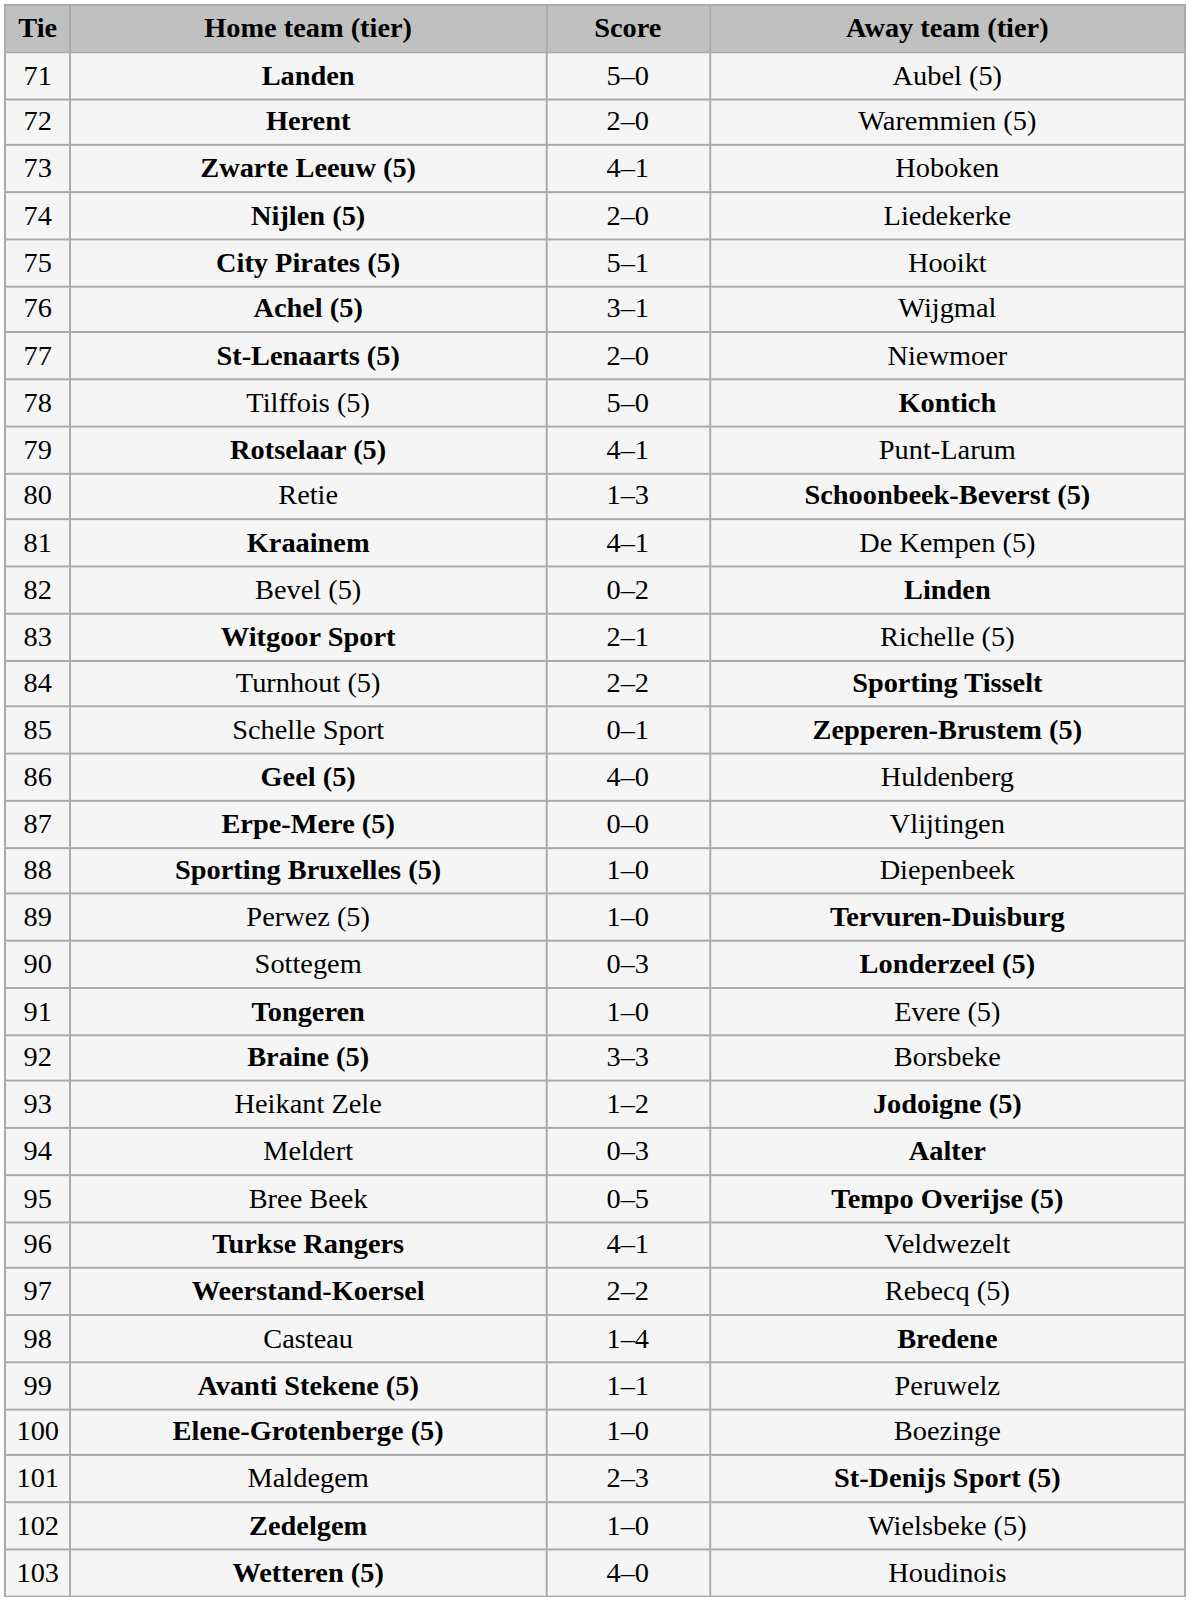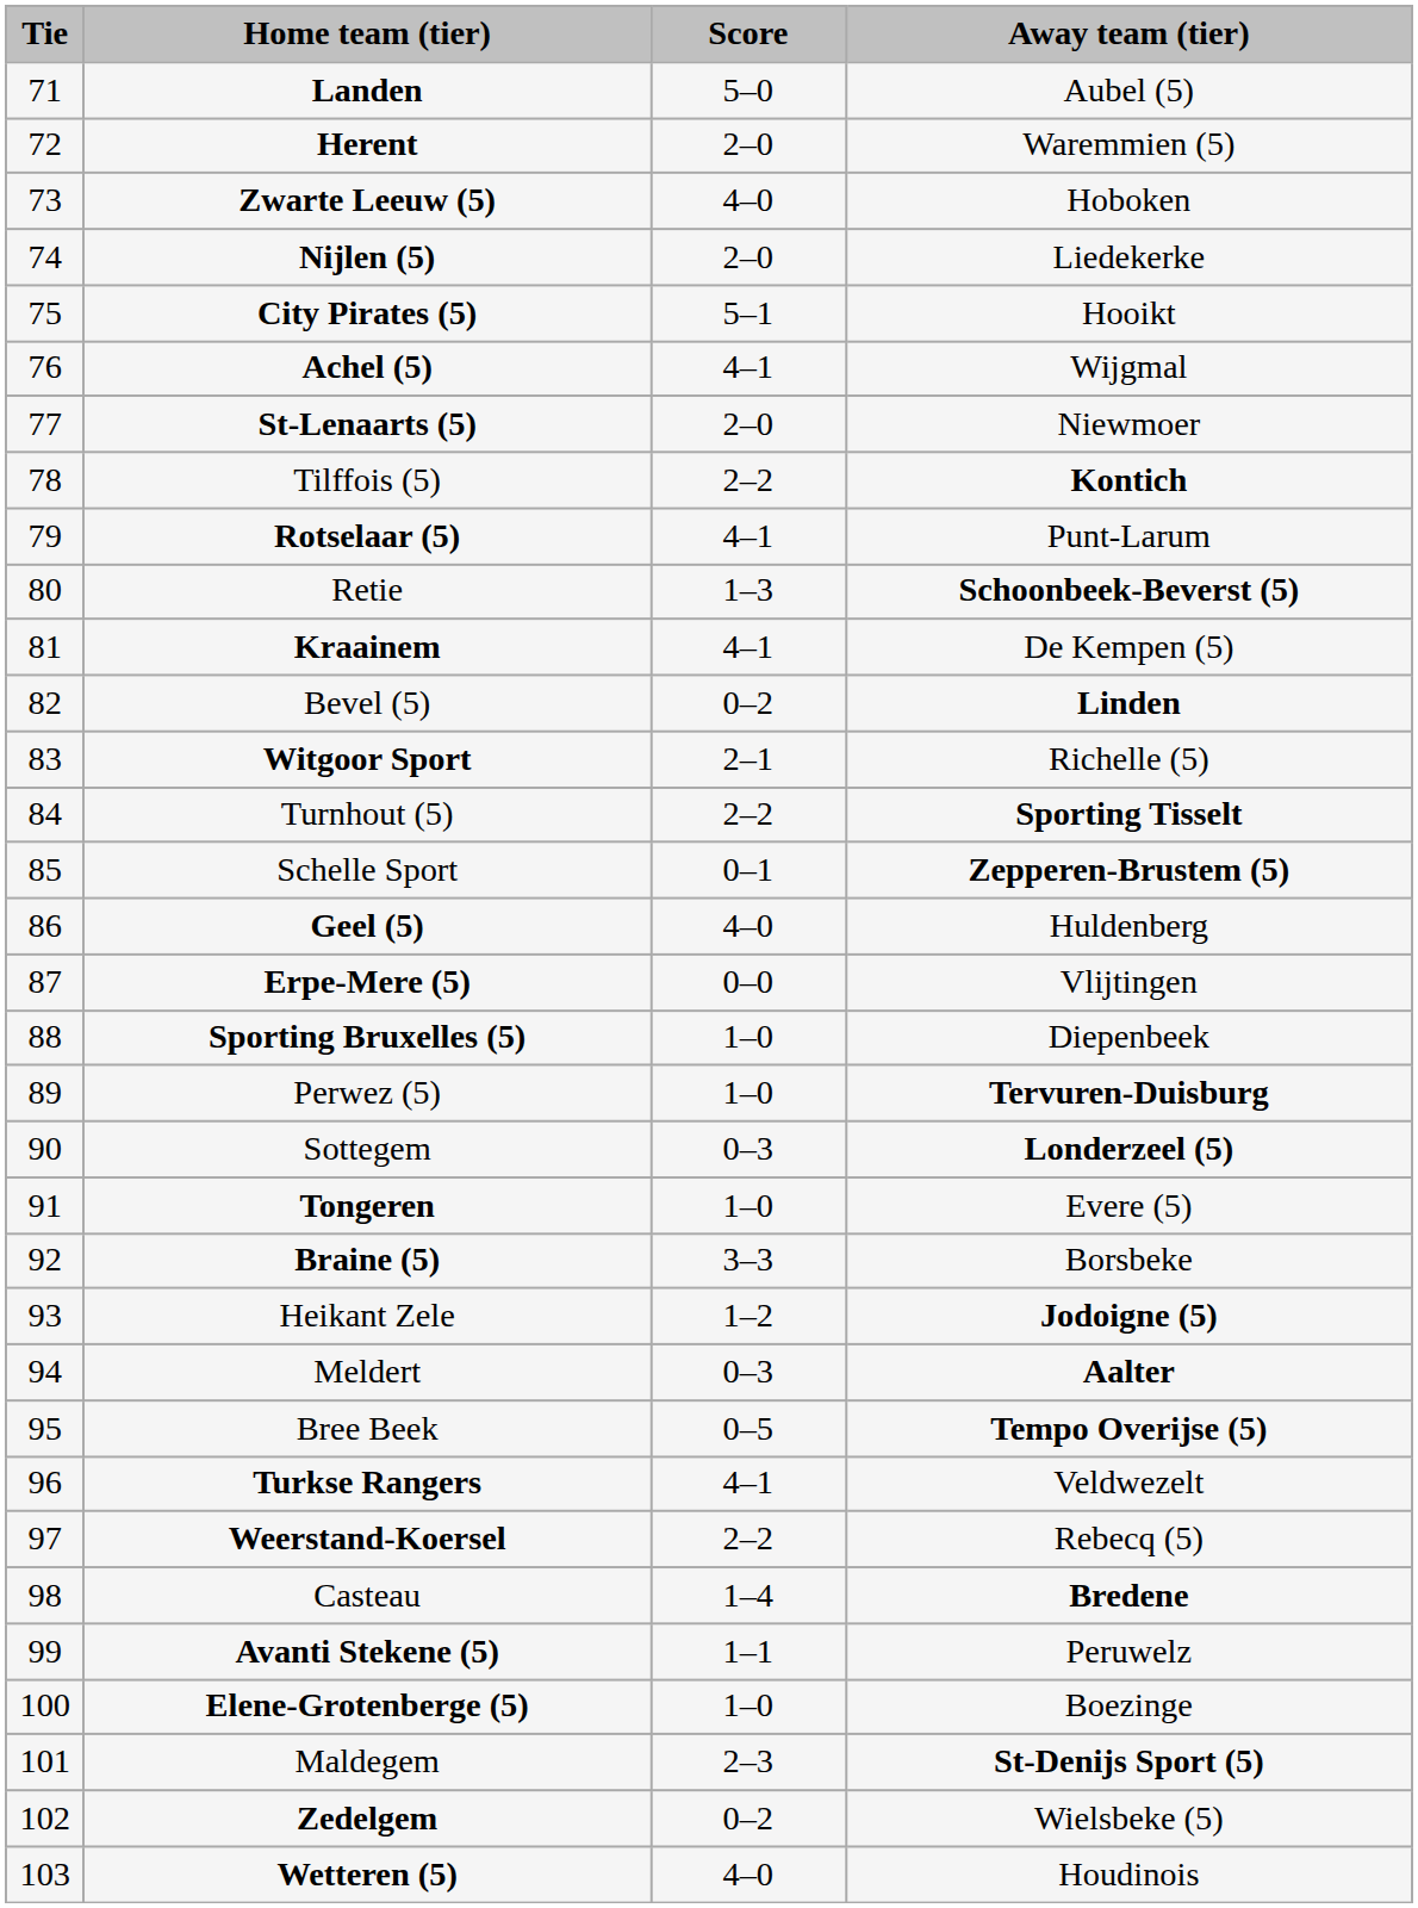 <table class="wikitable" style="width: 600px; background:WhiteSmoke; text-align:center; font-size:90%">
 <tr>
 <td scope="col" style="width:  5.00%; background:silver;"><strong>Tie</strong></td>
 <td scope="col" style="width: 36.25%; background:silver;"><strong>Home team (tier)</strong></td>
 <td scope="col" style="width: 12.50%; background:silver;"><strong>Score</strong></td>
 <td scope="col" style="width: 36.25%; background:silver;"><strong>Away team (tier)</strong></td>
 </tr>
 <tr>
 <td>71</td>
 <td><strong>Landen</strong></td>
 <td>5–0</td>
 <td>Aubel (5)</td>
 </tr>
 <tr>
 <td>72</td>
 <td><strong>Herent</strong></td>
 <td>2–0</td>
 <td>Waremmien (5)</td>
 </tr>
 <tr>
 <td>73</td>
 <td><strong>Zwarte Leeuw (5)</strong></td>
-<td>4–1</td>
+<td>4–0</td>
 <td>Hoboken</td>
 </tr>
 <tr>
 <td>74</td>
 <td><strong>Nijlen (5)</strong></td>
 <td>2–0</td>
 <td>Liedekerke</td>
 </tr>
 <tr>
 <td>75</td>
 <td><strong>City Pirates (5)</strong></td>
 <td>5–1</td>
 <td>Hooikt</td>
 </tr>
 <tr>
 <td>76</td>
 <td><strong>Achel (5)</strong></td>
-<td>3–1</td>
+<td>4–1</td>
 <td>Wijgmal</td>
 </tr>
 <tr>
 <td>77</td>
 <td><strong>St-Lenaarts (5)</strong></td>
 <td>2–0</td>
 <td>Niewmoer</td>
 </tr>
 <tr>
 <td>78</td>
 <td>Tilffois (5)</td>
-<td>5–0</td>
+<td>2–2 </td>
 <td><strong>Kontich</strong></td>
 </tr>
 <tr>
 <td>79</td>
 <td><strong>Rotselaar (5)</strong></td>
 <td>4–1</td>
 <td>Punt-Larum</td>
 </tr>
 <tr>
 <td>80</td>
 <td>Retie</td>
 <td>1–3</td>
 <td><strong>Schoonbeek-Beverst (5)</strong></td>
 </tr>
 <tr>
 <td>81</td>
 <td><strong>Kraainem</strong></td>
 <td>4–1</td>
 <td>De Kempen (5)</td>
 </tr>
 <tr>
 <td>82</td>
 <td>Bevel (5)</td>
 <td>0–2</td>
 <td><strong>Linden</strong></td>
 </tr>
 <tr>
 <td>83</td>
 <td><strong>Witgoor Sport</strong></td>
 <td>2–1</td>
 <td>Richelle (5)</td>
 </tr>
 <tr>
 <td>84</td>
 <td>Turnhout (5)</td>
 <td>2–2 </td>
 <td><strong>Sporting Tisselt</strong></td>
 </tr>
 <tr>
 <td>85</td>
 <td>Schelle Sport</td>
 <td>0–1</td>
 <td><strong>Zepperen-Brustem (5)</strong></td>
 </tr>
 <tr>
 <td>86</td>
 <td><strong>Geel (5)</strong></td>
 <td>4–0</td>
 <td>Huldenberg</td>
 </tr>
 <tr>
 <td>87</td>
 <td><strong>Erpe-Mere (5)</strong></td>
 <td>0–0 </td>
 <td>Vlijtingen</td>
 </tr>
 <tr>
 <td>88</td>
 <td><strong>Sporting Bruxelles (5)</strong></td>
 <td>1–0</td>
 <td>Diepenbeek</td>
 </tr>
 <tr>
 <td>89</td>
 <td>Perwez (5)</td>
 <td>1–0</td>
 <td><strong>Tervuren-Duisburg</strong></td>
 </tr>
 <tr>
 <td>90</td>
 <td>Sottegem</td>
 <td>0–3</td>
 <td><strong>Londerzeel (5)</strong></td>
 </tr>
 <tr>
 <td>91</td>
 <td><strong>Tongeren</strong></td>
 <td>1–0</td>
 <td>Evere (5)</td>
 </tr>
 <tr>
 <td>92</td>
 <td><strong>Braine (5)</strong></td>
 <td>3–3 </td>
 <td>Borsbeke</td>
 </tr>
 <tr>
 <td>93</td>
 <td>Heikant Zele</td>
 <td>1–2</td>
 <td><strong>Jodoigne (5)</strong></td>
 </tr>
 <tr>
 <td>94</td>
 <td>Meldert</td>
 <td>0–3</td>
 <td><strong>Aalter</strong></td>
 </tr>
 <tr>
 <td>95</td>
 <td>Bree Beek</td>
 <td>0–5</td>
 <td><strong>Tempo Overijse (5)</strong></td>
 </tr>
 <tr>
 <td>96</td>
 <td><strong>Turkse Rangers</strong></td>
 <td>4–1</td>
 <td>Veldwezelt</td>
 </tr>
 <tr>
 <td>97</td>
 <td><strong>Weerstand-Koersel</strong></td>
 <td>2–2 </td>
 <td>Rebecq (5)</td>
 </tr>
 <tr>
 <td>98</td>
 <td>Casteau</td>
 <td>1–4</td>
 <td><strong>Bredene</strong></td>
 </tr>
 <tr>
 <td>99</td>
 <td><strong>Avanti Stekene (5)</strong></td>
 <td>1–1 </td>
 <td>Peruwelz</td>
 </tr>
 <tr>
 <td>100</td>
 <td><strong>Elene-Grotenberge (5)</strong></td>
 <td>1–0</td>
 <td>Boezinge</td>
 </tr>
 <tr>
 <td>101</td>
 <td>Maldegem</td>
 <td>2–3</td>
 <td><strong>St-Denijs Sport (5)</strong></td>
 </tr>
 <tr>
 <td>102</td>
 <td><strong>Zedelgem</strong></td>
-<td>1–0</td>
+<td>0–2</td>
 <td>Wielsbeke (5)</td>
 </tr>
 <tr>
 <td>103</td>
 <td><strong>Wetteren (5)</strong></td>
 <td>4–0</td>
 <td>Houdinois</td>
 </tr>
 <tr>
 </tr>
 </table>
